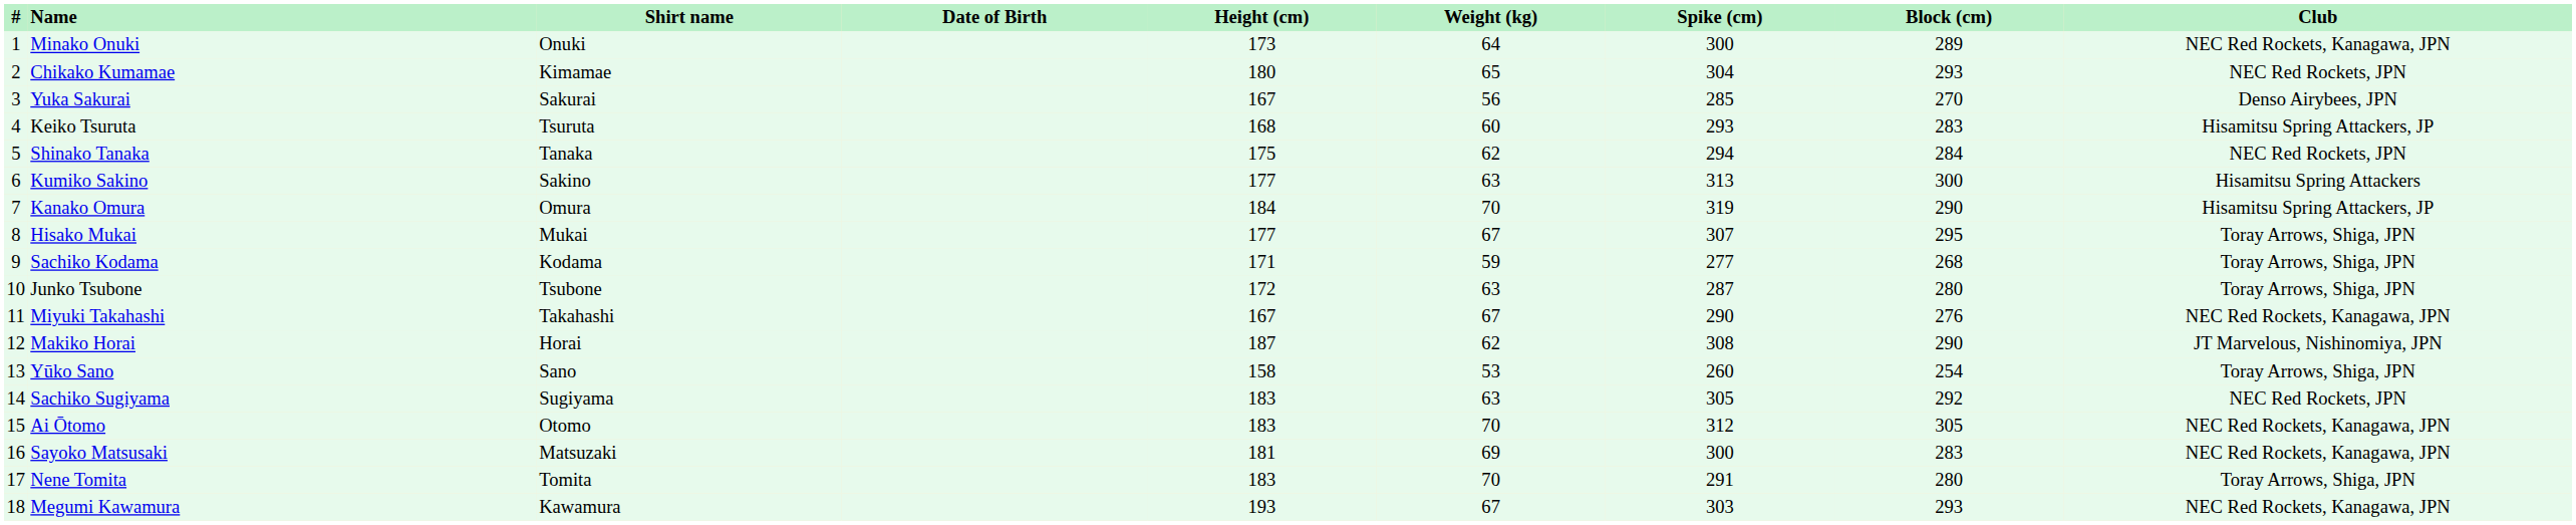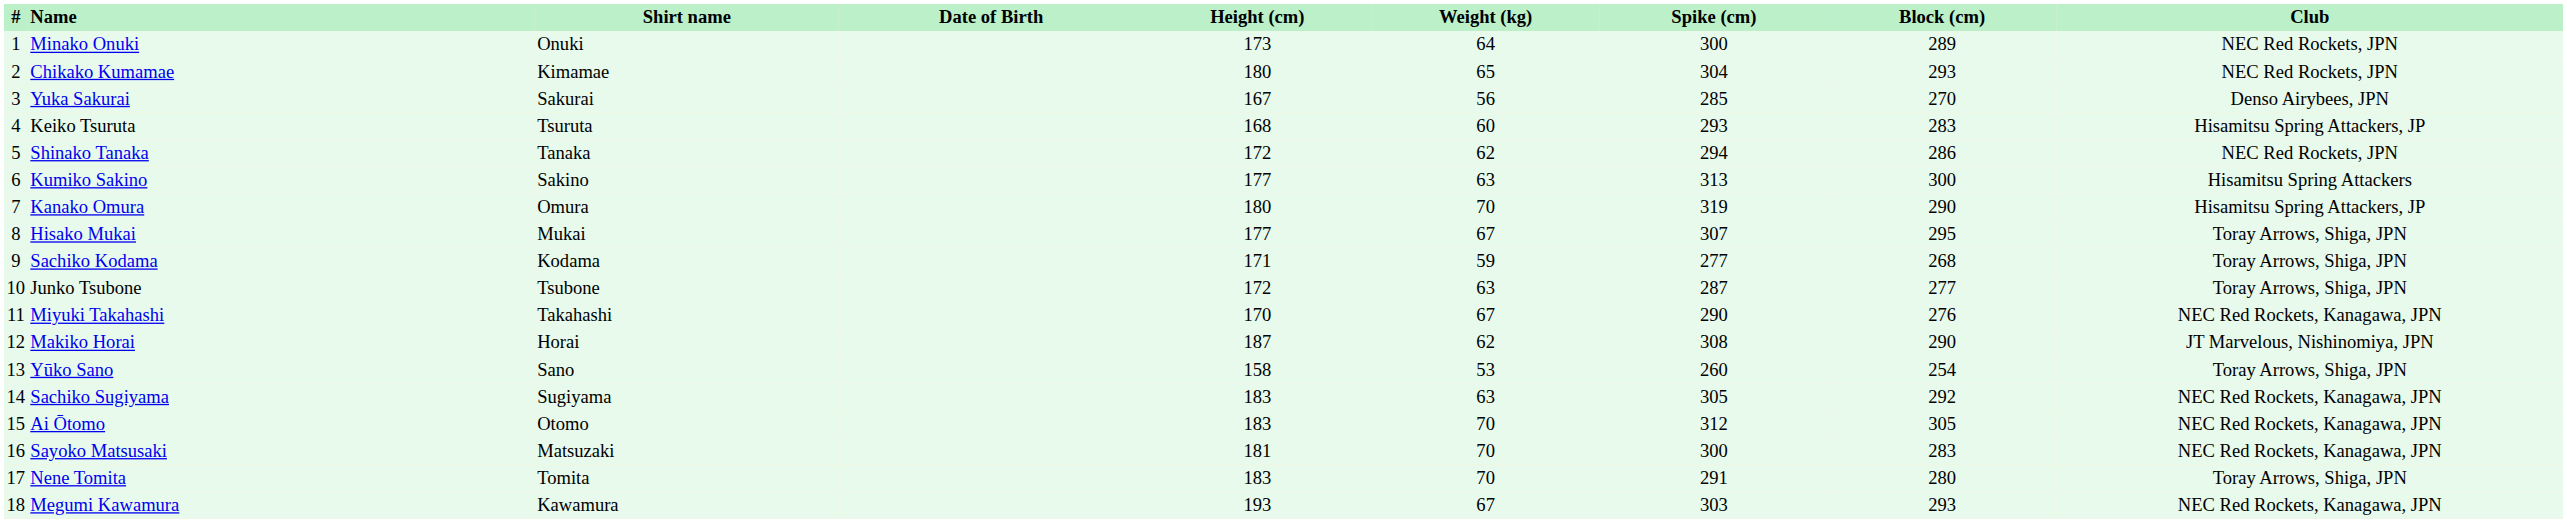 <table border=0 cellpadding=2 cellspacing=0  |- bgcolor=#FFECCE style="text-align:center; font-size:90%; width:100%">
 <tr bgcolor=#BBF0C9>
 <th>#</th>
 <th align=left width=20%>Name</th>
 <th width=12%>Shirt name</th>
 <th width=12%>Date of Birth</th>
 <th width=9%>Height (cm)</th>
 <th width=9%>Weight (kg)</th>
 <th width=9%>Spike (cm)</th>
 <th width=9%>Block (cm)</th>
 <th width=20%>Club</th>
 </tr>
 <tr bgcolor=#E7FAEC>
 <td>1</td>
 <td align=left><a href='#'>Minako Onuki</a></td>
 <td align=left>Onuki</td>
 <td></td>
 <td>173</td>
 <td>64</td>
 <td>300</td>
 <td>289</td>
-<td>NEC Red Rockets, Kanagawa, JPN</td>
+<td>NEC Red Rockets, JPN</td>
 </tr>
 <tr bgcolor=#E7FAEC>
 <td>2</td>
 <td align=left><a href='#'>Chikako Kumamae</a></td>
 <td align=left>Kimamae</td>
 <td></td>
 <td>180</td>
 <td>65</td>
 <td>304</td>
 <td>293</td>
 <td>NEC Red Rockets, JPN</td>
 </tr>
 <tr bgcolor=#E7FAEC>
 <td>3</td>
 <td align=left><a href='#'>Yuka Sakurai</a></td>
 <td align=left>Sakurai</td>
 <td></td>
 <td>167</td>
 <td>56</td>
 <td>285</td>
 <td>270</td>
 <td>Denso Airybees, JPN</td>
 </tr>
 <tr bgcolor=#E7FAEC>
 <td>4</td>
 <td align=left>Keiko Tsuruta</td>
 <td align=left>Tsuruta</td>
 <td></td>
 <td>168</td>
 <td>60</td>
 <td>293</td>
 <td>283</td>
 <td>Hisamitsu Spring Attackers, JP</td>
 </tr>
 <tr bgcolor=#E7FAEC>
 <td>5</td>
 <td align=left><a href='#'>Shinako Tanaka</a></td>
 <td align=left>Tanaka</td>
 <td></td>
-<td>175</td>
+<td>172</td>
 <td>62</td>
 <td>294</td>
-<td>284</td>
+<td>286</td>
 <td>NEC Red Rockets, JPN</td>
 </tr>
 <tr bgcolor=#E7FAEC>
 <td>6</td>
 <td align=left><a href='#'>Kumiko Sakino</a></td>
 <td align=left>Sakino</td>
 <td></td>
 <td>177</td>
 <td>63</td>
 <td>313</td>
 <td>300</td>
 <td>Hisamitsu Spring Attackers</td>
 </tr>
 <tr bgcolor=#E7FAEC>
 <td>7</td>
 <td align=left><a href='#'>Kanako Omura</a></td>
 <td align=left>Omura</td>
 <td></td>
-<td>184</td>
+<td>180</td>
 <td>70</td>
 <td>319</td>
 <td>290</td>
 <td>Hisamitsu Spring Attackers, JP</td>
 </tr>
 <tr bgcolor=#E7FAEC>
 <td>8</td>
 <td align=left><a href='#'>Hisako Mukai</a></td>
 <td align=left>Mukai</td>
 <td></td>
 <td>177</td>
 <td>67</td>
 <td>307</td>
 <td>295</td>
 <td>Toray Arrows, Shiga, JPN</td>
 </tr>
 <tr bgcolor=#E7FAEC>
 <td>9</td>
 <td align=left><a href='#'>Sachiko Kodama</a></td>
 <td align=left>Kodama</td>
 <td></td>
 <td>171</td>
 <td>59</td>
 <td>277</td>
 <td>268</td>
 <td>Toray Arrows, Shiga, JPN</td>
 </tr>
 <tr bgcolor=#E7FAEC>
 <td>10</td>
 <td align=left>Junko Tsubone</td>
 <td align=left>Tsubone</td>
 <td></td>
 <td>172</td>
 <td>63</td>
 <td>287</td>
-<td>280</td>
+<td>277</td>
 <td>Toray Arrows, Shiga, JPN</td>
 </tr>
 <tr bgcolor=#E7FAEC>
 <td>11</td>
 <td align=left><a href='#'>Miyuki Takahashi</a></td>
 <td align=left>Takahashi</td>
 <td></td>
-<td>167</td>
+<td>170</td>
 <td>67</td>
 <td>290</td>
 <td>276</td>
 <td>NEC Red Rockets, Kanagawa, JPN</td>
 </tr>
 <tr bgcolor=#E7FAEC>
 <td>12</td>
 <td align=left><a href='#'>Makiko Horai</a></td>
 <td align=left>Horai</td>
 <td></td>
 <td>187</td>
 <td>62</td>
 <td>308</td>
 <td>290</td>
 <td>JT Marvelous, Nishinomiya, JPN</td>
 </tr>
 <tr bgcolor=#E7FAEC>
 <td>13</td>
 <td align=left><a href='#'>Yūko Sano</a></td>
 <td align=left>Sano</td>
 <td></td>
 <td>158</td>
 <td>53</td>
 <td>260</td>
 <td>254</td>
 <td>Toray Arrows, Shiga, JPN</td>
 </tr>
 <tr bgcolor=#E7FAEC>
 <td>14</td>
 <td align=left><a href='#'>Sachiko Sugiyama</a></td>
 <td align=left>Sugiyama</td>
 <td></td>
 <td>183</td>
 <td>63</td>
 <td>305</td>
 <td>292</td>
-<td>NEC Red Rockets, JPN</td>
+<td>NEC Red Rockets, Kanagawa, JPN</td>
 </tr>
 <tr bgcolor=#E7FAEC>
 <td>15</td>
 <td align=left><a href='#'>Ai Ōtomo</a></td>
 <td align=left>Otomo</td>
 <td></td>
 <td>183</td>
 <td>70</td>
 <td>312</td>
 <td>305</td>
 <td>NEC Red Rockets, Kanagawa, JPN</td>
 </tr>
 <tr bgcolor=#E7FAEC>
 <td>16</td>
 <td align=left><a href='#'>Sayoko Matsusaki</a></td>
 <td align=left>Matsuzaki</td>
 <td></td>
 <td>181</td>
-<td>69</td>
+<td>70</td>
 <td>300</td>
 <td>283</td>
 <td>NEC Red Rockets, Kanagawa, JPN</td>
 </tr>
 <tr bgcolor=#E7FAEC>
 <td>17</td>
 <td align=left><a href='#'>Nene Tomita</a></td>
 <td align=left>Tomita</td>
 <td></td>
 <td>183</td>
 <td>70</td>
 <td>291</td>
 <td>280</td>
 <td>Toray Arrows, Shiga, JPN</td>
 </tr>
 <tr bgcolor=#E7FAEC>
 <td>18</td>
 <td align=left><a href='#'>Megumi Kawamura</a></td>
 <td align=left>Kawamura</td>
 <td></td>
 <td>193</td>
 <td>67</td>
 <td>303</td>
 <td>293</td>
 <td>NEC Red Rockets, Kanagawa, JPN</td>
 </tr>
 </table>
